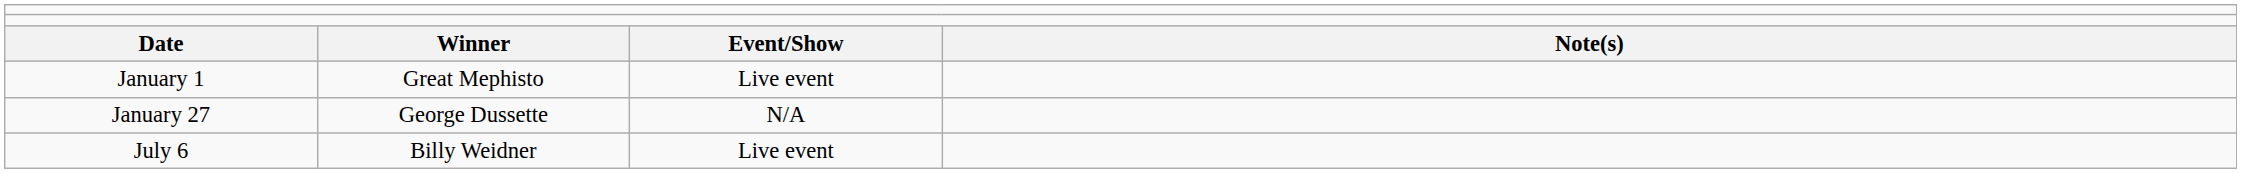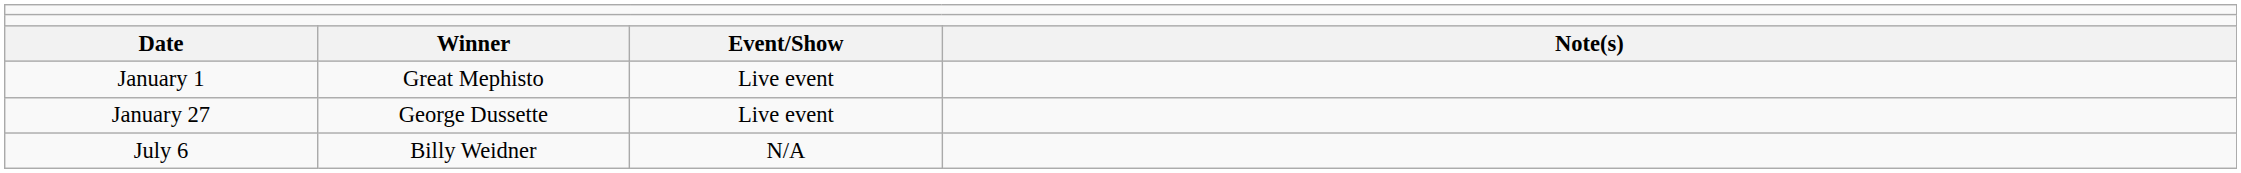 <table class="wikitable" style="text-align:center; width:100%;">
 <tr>
 <td colspan="5"></td>
 </tr>
 <tr>
 <td colspan="5"><strong></strong></td>
 </tr>
 <tr>
 <th width=14%>Date</th>
 <th width=14%>Winner</th>
 <th width=14%>Event/Show</th>
 <th width=58%>Note(s)</th>
 </tr>
 <tr>
 <td>January 1</td>
 <td>Great Mephisto</td>
 <td>Live event</td>
 <td align=left></td>
 </tr>
 <tr>
 <td>January 27</td>
 <td>George Dussette</td>
-<td>N/A</td>
+<td>Live event</td>
 <td align=left></td>
 </tr>
 <tr>
 <td>July 6</td>
 <td>Billy Weidner</td>
-<td>Live event</td>
+<td>N/A</td>
 <td align=left></td>
 </tr>
 </table>
